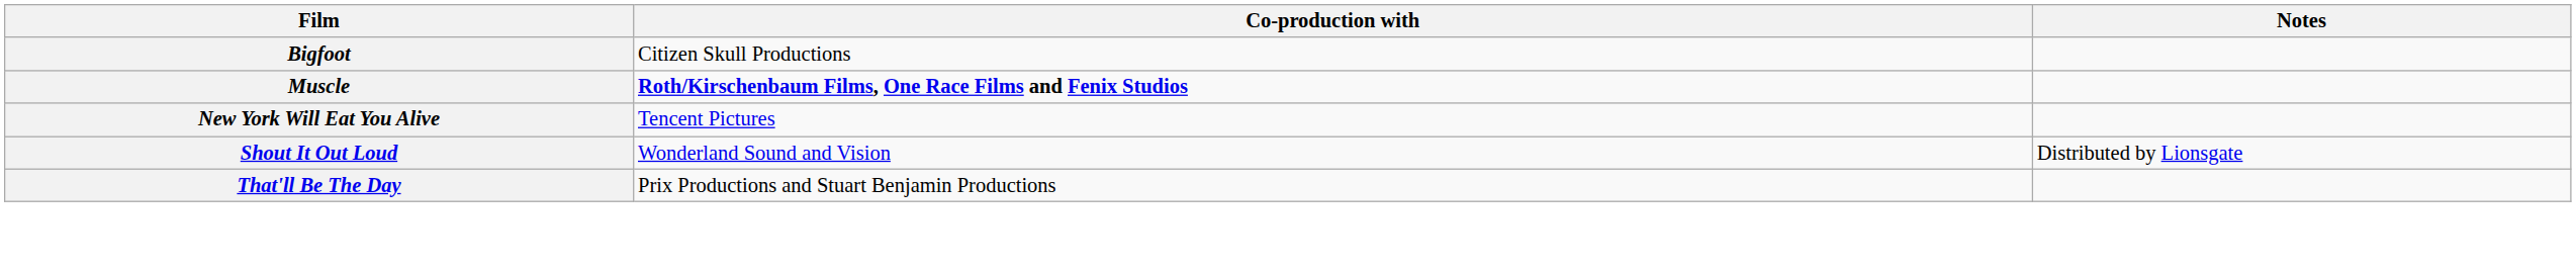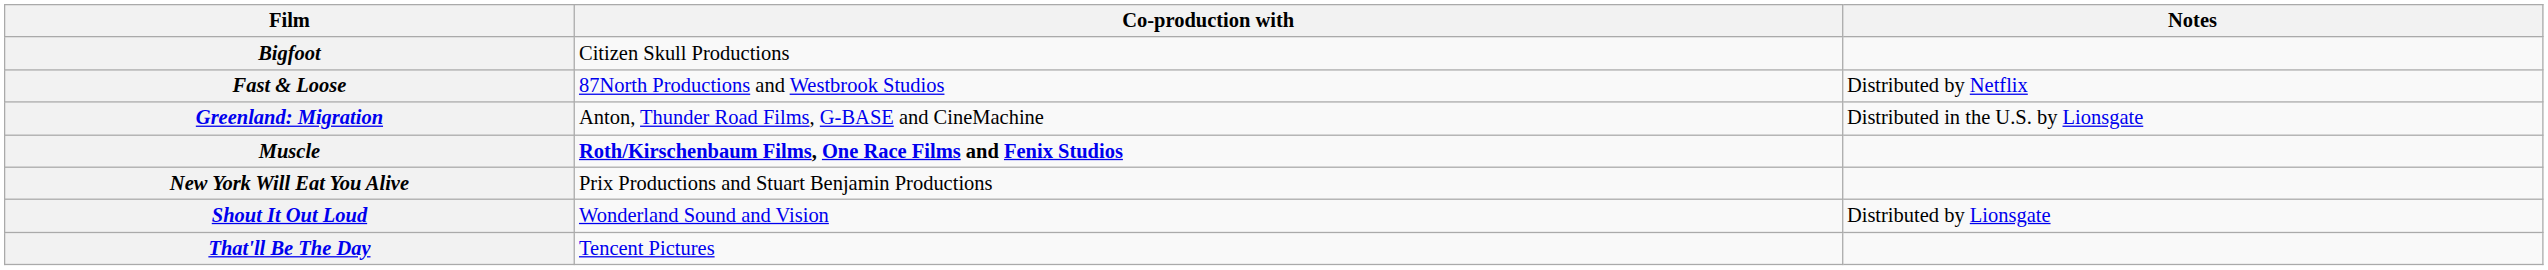 <table class="wikitable sortable" style="width:100%;">
 <tr>
 <th>Film</th>
 <th>Co-production with</th>
 <th>Notes</th>
 </tr>
 <tr>
 <th scope="row"><em>Bigfoot</em></th>
 <td>Citizen Skull Productions</td>
 <td></td>
 </tr>
 <tr>
+<th scope="row"><em>Fast & Loose</em></th>
+<td><a href='#'>87North Productions</a> and <a href='#'>Westbrook Studios</a></td>
+<td>Distributed by <a href='#'>Netflix</a></td>
+</tr>
+<tr>
+<th scope="row"><em><a href='#'>Greenland: Migration</a></em></th>
+<td>Anton, <a href='#'>Thunder Road Films</a>, <a href='#'>G-BASE</a> and CineMachine</td>
+<td>Distributed in the U.S. by <a href='#'>Lionsgate</a></td>
+</tr>
+<tr>
 <th scope="row"><em>Muscle</em></th>
 <td><strong><a href='#'>Roth/Kirschenbaum Films</a>, <a href='#'>One Race Films</a> and <a href='#'>Fenix Studios</a></strong></td>
 <td></td>
 </tr>
 <tr>
 <th scope="row"><em>New York Will Eat You Alive</em></th>
-<td><a href='#'>Tencent Pictures</a></td>
+<td>Prix Productions and Stuart Benjamin Productions</td>
 <td></td>
 </tr>
 <tr>
 <th scope="row"><em><a href='#'>Shout It Out Loud</a></em></th>
 <td><a href='#'>Wonderland Sound and Vision</a></td>
 <td>Distributed by <a href='#'>Lionsgate</a></td>
 </tr>
 <tr>
 <th scope="row"><em><a href='#'>That'll Be The Day</a></em></th>
-<td>Prix Productions and Stuart Benjamin Productions</td>
+<td><a href='#'>Tencent Pictures</a></td>
 <td></td>
 </tr>
 </table>
